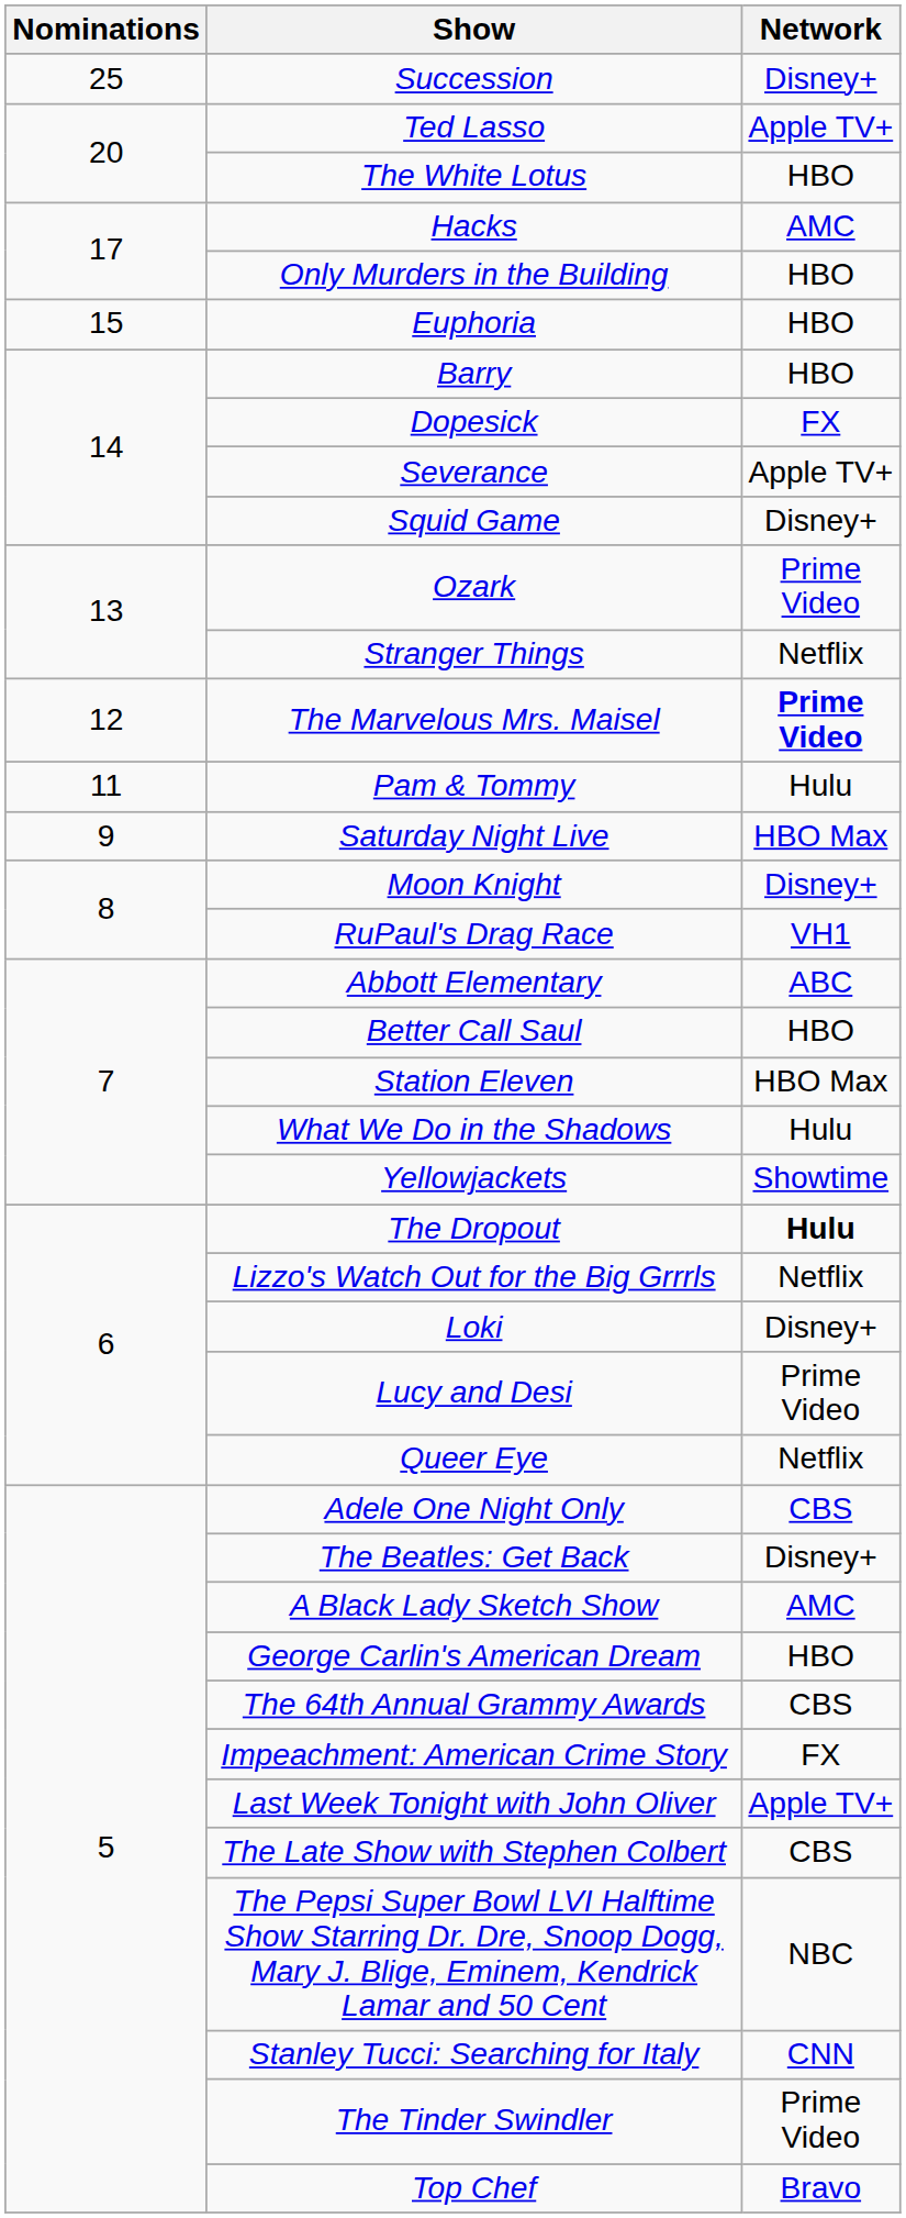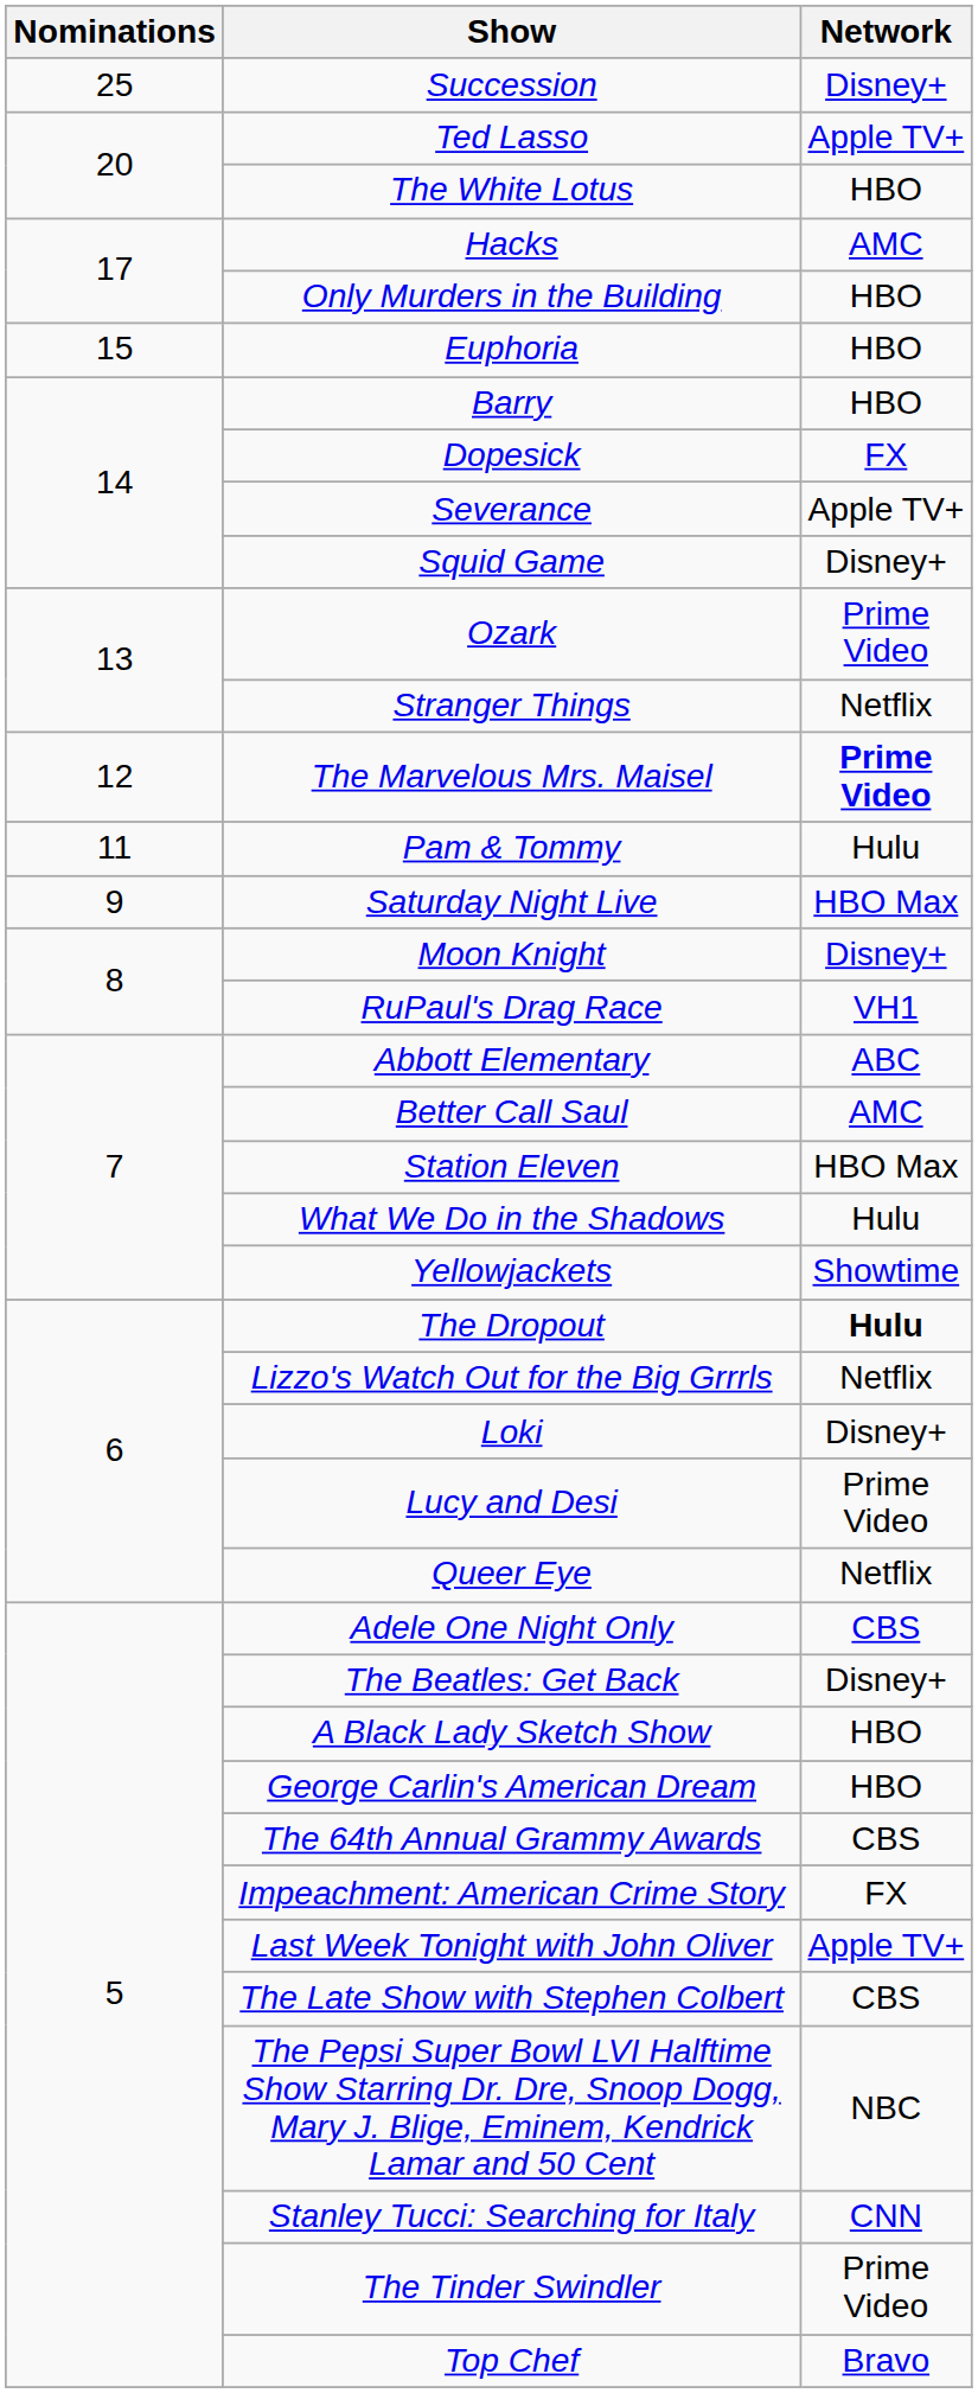 <table class="wikitable sortable" style="text-align: center; max-width:29em">
 <tr>
 <th scope="col">Nominations</th>
 <th scope="col">Show</th>
 <th scope="col">Network</th>
 </tr>
 <tr>
 <td scope="row">25</td>
 <td><em><a href='#'>Succession</a></em></td>
 <td><a href='#'>Disney+</a></td>
 </tr>
 <tr>
 <td scope="row" rowspan="2">20</td>
 <td><em><a href='#'>Ted Lasso</a></em></td>
 <td><a href='#'>Apple TV+</a></td>
 </tr>
 <tr>
 <td data-sort-value="White Lotus"><em><a href='#'>The White Lotus</a></em></td>
 <td>HBO</td>
 </tr>
 <tr>
 <td scope="row" rowspan="2">17</td>
 <td><em><a href='#'>Hacks</a></em></td>
 <td><a href='#'>AMC</a></td>
 </tr>
 <tr>
 <td><em><a href='#'>Only Murders in the Building</a></em></td>
 <td>HBO</td>
 </tr>
 <tr>
 <td scope="row">15</td>
 <td><em><a href='#'>Euphoria</a></em></td>
 <td>HBO</td>
 </tr>
 <tr>
 <td scope="row" rowspan="4">14</td>
 <td><em><a href='#'>Barry</a></em></td>
 <td>HBO</td>
 </tr>
 <tr>
 <td><em><a href='#'>Dopesick</a></em></td>
 <td><a href='#'>FX</a></td>
 </tr>
 <tr>
 <td><em><a href='#'>Severance</a></em></td>
 <td>Apple TV+</td>
 </tr>
 <tr>
 <td><em><a href='#'>Squid Game</a></em></td>
 <td>Disney+</td>
 </tr>
 <tr>
 <td scope="row" rowspan="2">13</td>
 <td><em><a href='#'>Ozark</a></em></td>
 <td><a href='#'>Prime Video</a></td>
 </tr>
 <tr>
 <td><em><a href='#'>Stranger Things</a></em></td>
 <td>Netflix</td>
 </tr>
 <tr>
 <td scope="row">12</td>
 <td data-sort-value="Marvelous Mrs. Maisel"><em><a href='#'>The Marvelous Mrs. Maisel</a></em></td>
 <td><strong><a href='#'>Prime Video</a></strong></td>
 </tr>
 <tr>
 <td scope="row">11</td>
 <td><em><a href='#'>Pam & Tommy</a></em></td>
 <td>Hulu</td>
 </tr>
 <tr>
 <td scope="row">9</td>
 <td><em><a href='#'>Saturday Night Live</a></em></td>
 <td><a href='#'>HBO Max</a></td>
 </tr>
 <tr>
 <td scope="row" rowspan="2">8</td>
 <td><em><a href='#'>Moon Knight</a></em></td>
 <td><a href='#'>Disney+</a></td>
 </tr>
 <tr>
 <td><em><a href='#'>RuPaul's Drag Race</a></em></td>
 <td><a href='#'>VH1</a></td>
 </tr>
 <tr>
 <td scope="row" rowspan="5">7</td>
 <td><em><a href='#'>Abbott Elementary</a></em></td>
 <td><a href='#'>ABC</a></td>
 </tr>
 <tr>
 <td><em><a href='#'>Better Call Saul</a></em></td>
-<td>HBO</td>
+<td><a href='#'>AMC</a></td>
 </tr>
 <tr>
 <td><em><a href='#'>Station Eleven</a></em></td>
 <td>HBO Max</td>
 </tr>
 <tr>
 <td><em><a href='#'>What We Do in the Shadows</a></em></td>
 <td>Hulu</td>
 </tr>
 <tr>
 <td><em><a href='#'>Yellowjackets</a></em></td>
 <td><a href='#'>Showtime</a></td>
 </tr>
 <tr>
 <td scope="row" rowspan="5">6</td>
 <td data-sort-value="Dropout"><em><a href='#'>The Dropout</a></em></td>
 <td><strong>Hulu</strong></td>
 </tr>
 <tr>
 <td><em><a href='#'>Lizzo's Watch Out for the Big Grrrls</a></em></td>
 <td>Netflix</td>
 </tr>
 <tr>
 <td><em><a href='#'>Loki</a></em></td>
 <td>Disney+</td>
 </tr>
 <tr>
 <td><em><a href='#'>Lucy and Desi</a></em></td>
 <td>Prime Video</td>
 </tr>
 <tr>
 <td><em><a href='#'>Queer Eye</a></em></td>
 <td>Netflix</td>
 </tr>
 <tr>
 <td scope="row" rowspan="12">5</td>
 <td><em><a href='#'>Adele One Night Only</a></em></td>
 <td><a href='#'>CBS</a></td>
 </tr>
 <tr>
 <td data-sort-value="Beatles: Get Back"><em><a href='#'>The Beatles: Get Back</a></em></td>
 <td>Disney+</td>
 </tr>
 <tr>
 <td data-sort-value="Black Lady Sketch Show"><em><a href='#'>A Black Lady Sketch Show</a></em></td>
-<td><a href='#'>AMC</a></td>
+<td>HBO</td>
 </tr>
 <tr>
 <td><em><a href='#'>George Carlin's American Dream</a></em></td>
 <td>HBO</td>
 </tr>
 <tr>
 <td data-sort-value="Grammy Awards"><em><a href='#'>The 64th Annual Grammy Awards</a></em></td>
 <td>CBS</td>
 </tr>
 <tr>
 <td><em><a href='#'>Impeachment: American Crime Story</a></em></td>
 <td>FX</td>
 </tr>
 <tr>
 <td><em><a href='#'>Last Week Tonight with John Oliver</a></em></td>
 <td><a href='#'>Apple TV+</a></td>
 </tr>
 <tr>
 <td data-sort-value="Late Show with Stephen Colbert"><em><a href='#'>The Late Show with Stephen Colbert</a></em></td>
 <td>CBS</td>
 </tr>
 <tr>
 <td data-sort-value="Super Bowl halftime show"><em><a href='#'>The Pepsi Super Bowl LVI Halftime Show Starring Dr. Dre, Snoop Dogg, Mary J. Blige, Eminem, Kendrick Lamar and 50 Cent</a></em></td>
 <td>NBC</td>
 </tr>
 <tr>
 <td><em><a href='#'>Stanley Tucci: Searching for Italy</a></em></td>
 <td><a href='#'>CNN</a></td>
 </tr>
 <tr>
 <td data-sort-value="Tinder Swindler"><em><a href='#'>The Tinder Swindler</a></em></td>
 <td>Prime Video</td>
 </tr>
 <tr>
 <td><em><a href='#'>Top Chef</a></em></td>
 <td><a href='#'>Bravo</a></td>
 </tr>
 </table>
